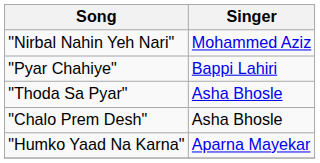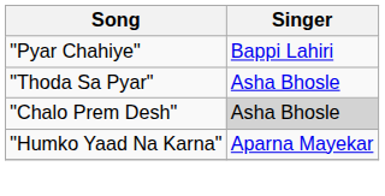 <table class="wikitable">
 <tr>
 <th>Song</th>
 <th>Singer</th>
-</tr>
-<tr>
-<td>"Nirbal Nahin Yeh Nari"</td>
-<td><a href='#'>Mohammed Aziz</a></td>
 </tr>
 <tr>
 <td>"Pyar Chahiye"</td>
 <td><a href='#'>Bappi Lahiri</a></td>
 </tr>
 <tr>
 <td>"Thoda Sa Pyar"</td>
 <td><a href='#'>Asha Bhosle</a></td>
 </tr>
 <tr>
 <td>"Chalo Prem Desh"</td>
-<td>Asha Bhosle</td>
+<td style="background: lightgrey;">Asha Bhosle</td>
 </tr>
 <tr>
 <td>"Humko Yaad Na Karna"</td>
 <td><a href='#'>Aparna Mayekar</a></td>
 </tr>
 <tr>
 </tr>
 </table>
